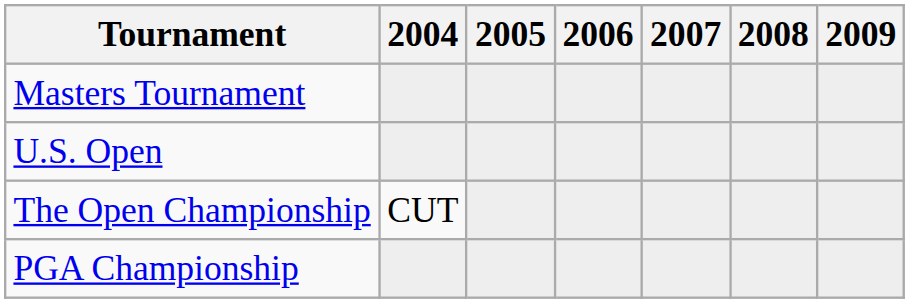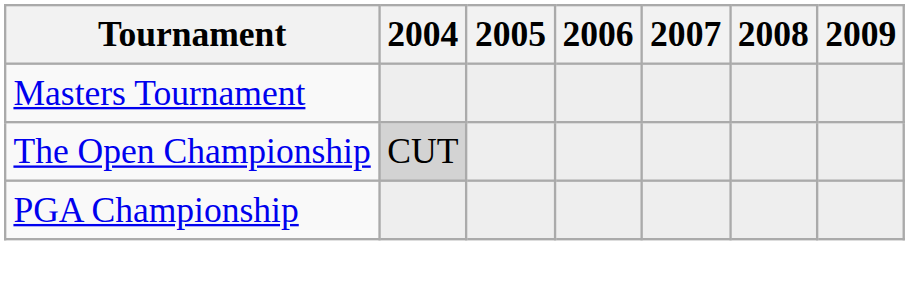 <table class="wikitable" style="font-size:95%;text-align:center;">
 <tr>
 <th>Tournament</th>
 <th>2004</th>
 <th>2005</th>
 <th>2006</th>
 <th>2007</th>
 <th>2008</th>
 <th>2009</th>
 </tr>
 <tr>
 <td align=left><a href='#'>Masters Tournament</a></td>
 <td style="background:#eeeeee;"></td>
 <td style="background:#eeeeee;"></td>
 <td style="background:#eeeeee;"></td>
 <td style="background:#eeeeee;"></td>
 <td style="background:#eeeeee;"></td>
 <td style="background:#eeeeee;"></td>
 </tr>
 <tr>
-<td align=left><a href='#'>U.S. Open</a></td>
-<td style="background:#eeeeee;"></td>
-<td style="background:#eeeeee;"></td>
-<td style="background:#eeeeee;"></td>
-<td style="background:#eeeeee;"></td>
-<td style="background:#eeeeee;"></td>
-<td style="background:#eeeeee;"></td>
-</tr>
-<tr>
 <td align=left><a href='#'>The Open Championship</a></td>
-<td>CUT</td>
+<td style="background: lightgrey;">CUT</td>
 <td style="background:#eeeeee;"></td>
 <td style="background:#eeeeee;"></td>
 <td style="background:#eeeeee;"></td>
 <td style="background:#eeeeee;"></td>
 <td style="background:#eeeeee;"></td>
 </tr>
 <tr>
 <td align=left><a href='#'>PGA Championship</a></td>
 <td style="background:#eeeeee;"></td>
 <td style="background:#eeeeee;"></td>
 <td style="background:#eeeeee;"></td>
 <td style="background:#eeeeee;"></td>
 <td style="background:#eeeeee;"></td>
 <td style="background:#eeeeee;"></td>
 </tr>
 </table>
